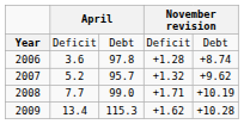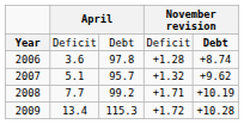 <table class="wikitable" style="text-align:center">
 <tr>
 <td></td>
 <th scope="col" colspan="2">April</th>
 <th scope="col" colspan="2">November revision</th>
 </tr>
 <tr>
 <th scope="col" style="width:50px;">Year</th>
 <td style="width:50px;">Deficit</td>
 <td style="width:50px;">Debt</td>
 <td style="width:50px;">Deficit</td>
-<td style="width:50px;">Debt</td>
+<td style="width:50px;"><strong>Debt</strong></td>
 </tr>
 <tr>
 <td>2006</td>
 <td>3.6</td>
 <td>97.8</td>
 <td>+1.28</td>
 <td>+8.74</td>
 </tr>
 <tr>
 <td>2007</td>
-<td>5.2</td>
+<td>5.1</td>
 <td>95.7</td>
 <td>+1.32</td>
 <td>+9.62</td>
 </tr>
 <tr>
 <td>2008</td>
 <td>7.7</td>
-<td>99.0</td>
+<td>99.2</td>
 <td>+1.71</td>
 <td>+10.19</td>
 </tr>
 <tr>
 <td>2009</td>
 <td>13.4</td>
 <td>115.3</td>
-<td>+1.62</td>
+<td>+1.72</td>
 <td>+10.28</td>
 </tr>
 </table>
